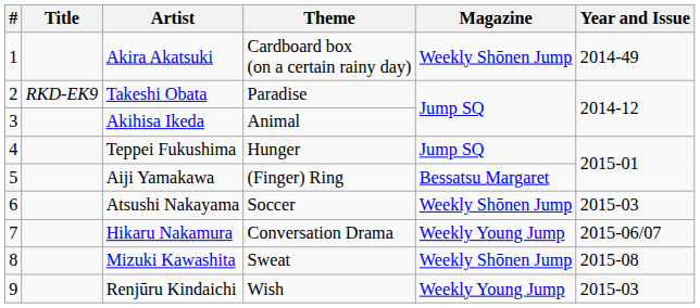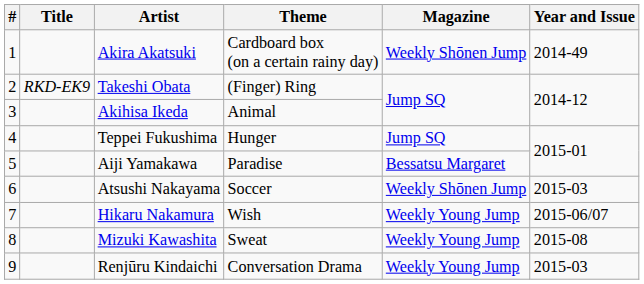 <table class="wikitable">
 <tr>
 <th>#</th>
 <th>Title</th>
 <th>Artist</th>
 <th>Theme</th>
 <th>Magazine</th>
 <th>Year and Issue</th>
 </tr>
 <tr>
 <td>1</td>
 <td></td>
 <td><a href='#'>Akira Akatsuki</a></td>
 <td>Cardboard box<br>(on a certain rainy day)</td>
 <td><a href='#'>Weekly Shōnen Jump</a></td>
 <td>2014-49</td>
 </tr>
 <tr>
 <td>2</td>
 <td><em>RKD-EK9</em></td>
 <td><a href='#'>Takeshi Obata</a></td>
-<td>Paradise</td>
+<td>(Finger) Ring</td>
 <td rowspan="2"><a href='#'>Jump SQ</a></td>
 <td rowspan="2">2014-12</td>
 </tr>
 <tr>
 <td>3</td>
 <td></td>
 <td><a href='#'>Akihisa Ikeda</a></td>
 <td>Animal</td>
 </tr>
 <tr>
 <td>4</td>
 <td></td>
 <td>Teppei Fukushima</td>
 <td>Hunger</td>
 <td><a href='#'>Jump SQ</a></td>
 <td rowspan="2">2015-01</td>
 </tr>
 <tr>
 <td>5</td>
 <td></td>
 <td>Aiji Yamakawa</td>
-<td>(Finger) Ring</td>
+<td>Paradise</td>
 <td><a href='#'>Bessatsu Margaret</a></td>
 </tr>
 <tr>
 <td>6</td>
 <td></td>
 <td>Atsushi Nakayama</td>
 <td>Soccer</td>
 <td><a href='#'>Weekly Shōnen Jump</a></td>
 <td>2015-03</td>
 </tr>
 <tr>
 <td>7</td>
 <td></td>
 <td><a href='#'>Hikaru Nakamura</a></td>
-<td>Conversation Drama</td>
+<td>Wish</td>
 <td><a href='#'>Weekly Young Jump</a></td>
 <td>2015-06/07</td>
 </tr>
 <tr>
 <td>8</td>
 <td></td>
 <td><a href='#'>Mizuki Kawashita</a></td>
 <td>Sweat</td>
-<td><a href='#'>Weekly Shōnen Jump</a></td>
+<td><a href='#'>Weekly Young Jump</a></td>
 <td>2015-08</td>
 </tr>
 <tr>
 <td>9</td>
 <td></td>
 <td>Renjūru Kindaichi</td>
-<td>Wish</td>
+<td>Conversation Drama</td>
 <td><a href='#'>Weekly Young Jump</a></td>
 <td>2015-03</td>
 </tr>
 </table>
